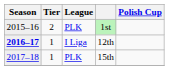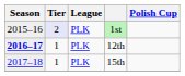 <table class="wikitable" style="font-size:85%; text-align:center;">
 <tr>
 <th>Season</th>
 <th>Tier</th>
 <th>League</th>
 <th></th>
 <th><a href='#'>Polish Cup</a></th>
 </tr>
 <tr>
 <td style="background:#efefef;">2015–16</td>
-<td>2</td>
+<td style="background: lavender;">2</td>
 <td align=left><a href='#'>PLK</a></td>
 <td bgcolor=#BBF3BB>1st</td>
 <td></td>
 </tr>
 <tr>
 <td style="background:#efefef;"><strong><a href='#'>2016–17</a></strong></td>
 <td>1</td>
-<td align=left><a href='#'>I Liga</a></td>
+<td align=left><a href='#'>PLK</a></td>
 <td>12th</td>
 <td></td>
 </tr>
 <tr>
 <td style="background:#efefef;"><a href='#'>2017–18</a></td>
 <td>1</td>
 <td align=left><a href='#'>PLK</a></td>
 <td>15th</td>
 <td></td>
 </tr>
 <tr>
 </tr>
 </table>
